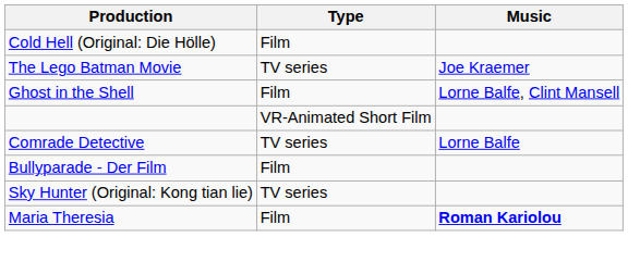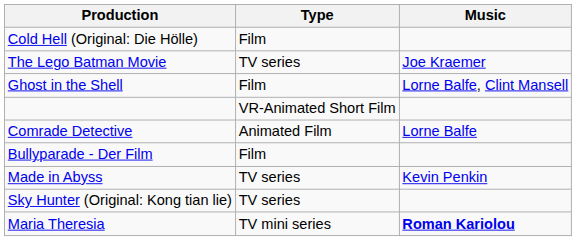 <table class="wikitable sortable mw-collapsible">
 <tr>
 <th>Production</th>
 <th>Type</th>
 <th>Music</th>
 </tr>
 <tr>
 <td><a href='#'>Cold Hell</a> (Original: Die Hölle)</td>
 <td>Film</td>
 <td></td>
 </tr>
 <tr>
 <td><a href='#'>The Lego Batman Movie</a></td>
 <td>TV series</td>
 <td><a href='#'>Joe Kraemer</a></td>
 </tr>
 <tr>
 <td><a href='#'>Ghost in the Shell</a></td>
 <td>Film</td>
 <td><a href='#'>Lorne Balfe</a>, <a href='#'>Clint Mansell</a></td>
 </tr>
 <tr>
 <td></td>
 <td>VR-Animated Short Film</td>
 <td></td>
 </tr>
 <tr>
 <td><a href='#'>Comrade Detective</a></td>
-<td>TV series</td>
+<td>Animated Film</td>
 <td><a href='#'>Lorne Balfe</a></td>
 </tr>
 <tr>
 <td><a href='#'>Bullyparade - Der Film</a></td>
 <td>Film</td>
 <td></td>
 </tr>
 <tr>
+<td><a href='#'>Made in Abyss</a></td>
+<td>TV series</td>
+<td><a href='#'>Kevin Penkin</a></td>
+</tr>
+<tr>
 <td><a href='#'>Sky Hunter</a> (Original: Kong tian lie)</td>
 <td>TV series</td>
 <td></td>
 </tr>
 <tr>
 <td><a href='#'>Maria Theresia</a></td>
-<td>Film</td>
+<td>TV mini series</td>
 <td><strong><a href='#'>Roman Kariolou</a></strong></td>
 </tr>
 </table>
